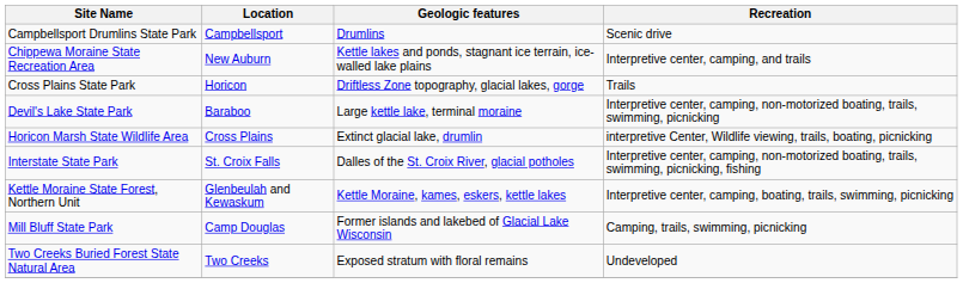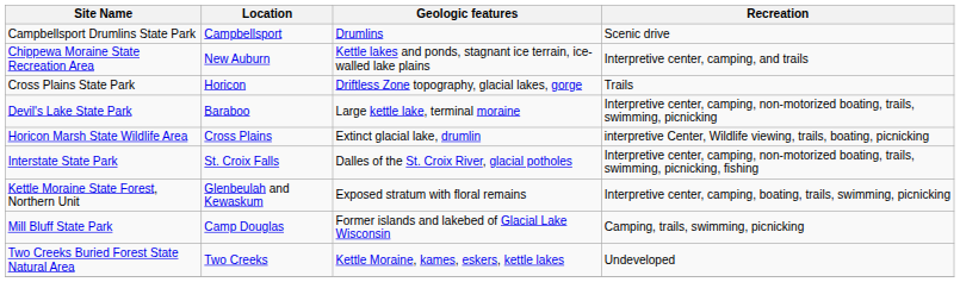 <table class="wikitable sortable" style="width:100%">
 <tr>
 <th width="*"><strong>Site Name</strong></th>
 <th width="*"><strong>Location</strong></th>
 <th width="*" class="unsortable"><strong>Geologic features</strong></th>
 <th width="*" class="unsortable"><strong>Recreation</strong></th>
 </tr>
 <tr ->
 <td>Campbellsport Drumlins State Park</td>
 <td><a href='#'>Campbellsport</a></td>
 <td><a href='#'>Drumlins</a></td>
 <td>Scenic drive</td>
 </tr>
 <tr ->
 <td><a href='#'>Chippewa Moraine State Recreation Area</a></td>
 <td><a href='#'>New Auburn</a></td>
 <td><a href='#'>Kettle lakes</a> and ponds, stagnant ice terrain, ice-walled lake plains</td>
 <td>Interpretive center, camping, and trails</td>
 </tr>
 <tr ->
 <td>Cross Plains State Park</td>
 <td><a href='#'>Horicon</a></td>
 <td><a href='#'>Driftless Zone</a> topography, glacial lakes, <a href='#'>gorge</a></td>
 <td>Trails</td>
 </tr>
 <tr ->
 <td><a href='#'>Devil's Lake State Park</a></td>
 <td><a href='#'>Baraboo</a></td>
 <td>Large <a href='#'>kettle lake</a>, terminal <a href='#'>moraine</a></td>
 <td>Interpretive center, camping, non-motorized boating, trails, swimming, picnicking</td>
 </tr>
 <tr ->
 <td><a href='#'>Horicon Marsh State Wildlife Area</a></td>
 <td><a href='#'>Cross Plains</a></td>
 <td>Extinct glacial lake, <a href='#'>drumlin</a></td>
 <td>interpretive Center, Wildlife viewing, trails, boating, picnicking</td>
 </tr>
 <tr ->
 <td><a href='#'>Interstate State Park</a></td>
 <td><a href='#'>St. Croix Falls</a></td>
 <td>Dalles of the <a href='#'>St. Croix River</a>, <a href='#'>glacial potholes</a></td>
 <td>Interpretive center, camping, non-motorized boating, trails, swimming, picnicking, fishing</td>
 </tr>
 <tr ->
 <td><a href='#'>Kettle Moraine State Forest</a>, Northern Unit</td>
 <td><a href='#'>Glenbeulah</a> and <a href='#'>Kewaskum</a></td>
-<td><a href='#'>Kettle Moraine</a>, <a href='#'>kames</a>, <a href='#'>eskers</a>, <a href='#'>kettle lakes</a></td>
+<td>Exposed stratum with floral remains</td>
 <td>Interpretive center, camping, boating, trails, swimming, picnicking</td>
 </tr>
 <tr ->
 <td><a href='#'>Mill Bluff State Park</a></td>
 <td><a href='#'>Camp Douglas</a></td>
 <td>Former islands and lakebed of <a href='#'>Glacial Lake Wisconsin</a></td>
 <td>Camping, trails, swimming, picnicking</td>
 </tr>
 <tr ->
 <td><a href='#'>Two Creeks Buried Forest State Natural Area</a></td>
 <td><a href='#'>Two Creeks</a></td>
-<td>Exposed stratum with floral remains</td>
+<td><a href='#'>Kettle Moraine</a>, <a href='#'>kames</a>, <a href='#'>eskers</a>, <a href='#'>kettle lakes</a></td>
 <td>Undeveloped</td>
 </tr>
 <tr ->
 </tr>
 </table>
